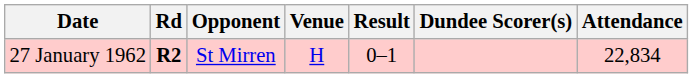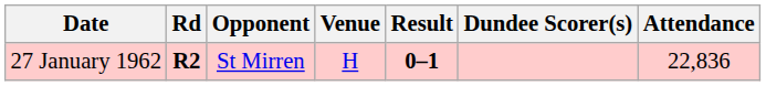 <table class="wikitable sortable" style="font-size:95%; text-align:center">
 <tr>
 <th>Date</th>
 <th>Rd</th>
 <th>Opponent</th>
 <th>Venue</th>
 <th>Result</th>
 <th>Dundee Scorer(s)</th>
 <th>Attendance</th>
 </tr>
 <tr bgcolor = "#FFCCCC">
 <td>27 January 1962</td>
 <td><strong>R2</strong></td>
 <td><a href='#'>St Mirren</a></td>
 <td><a href='#'>H</a></td>
-<td>0–1</td>
+<td><strong>0–1</strong></td>
 <td></td>
-<td>22,834</td>
+<td>22,836</td>
 </tr>
 </table>
